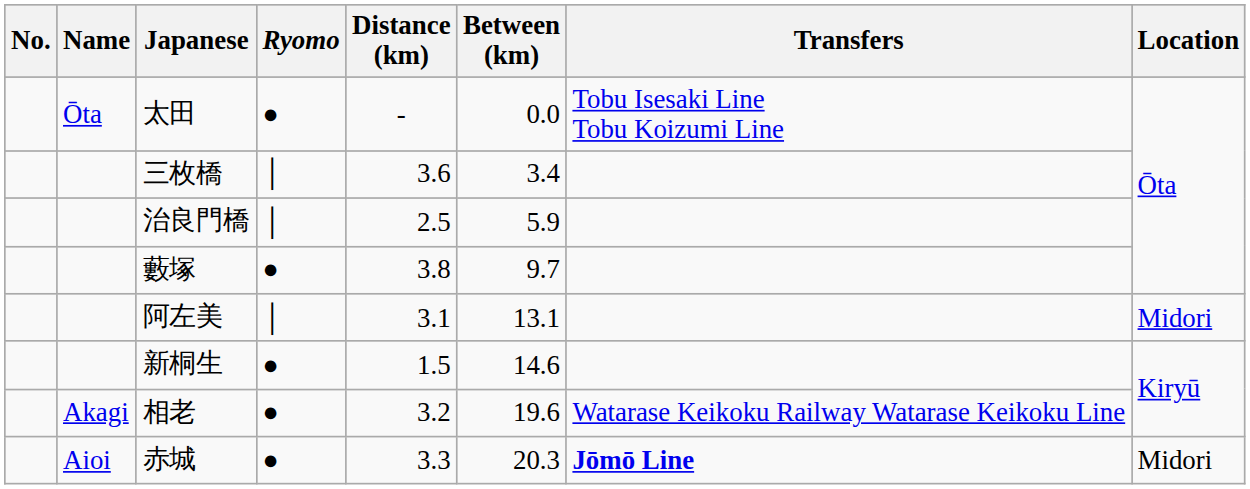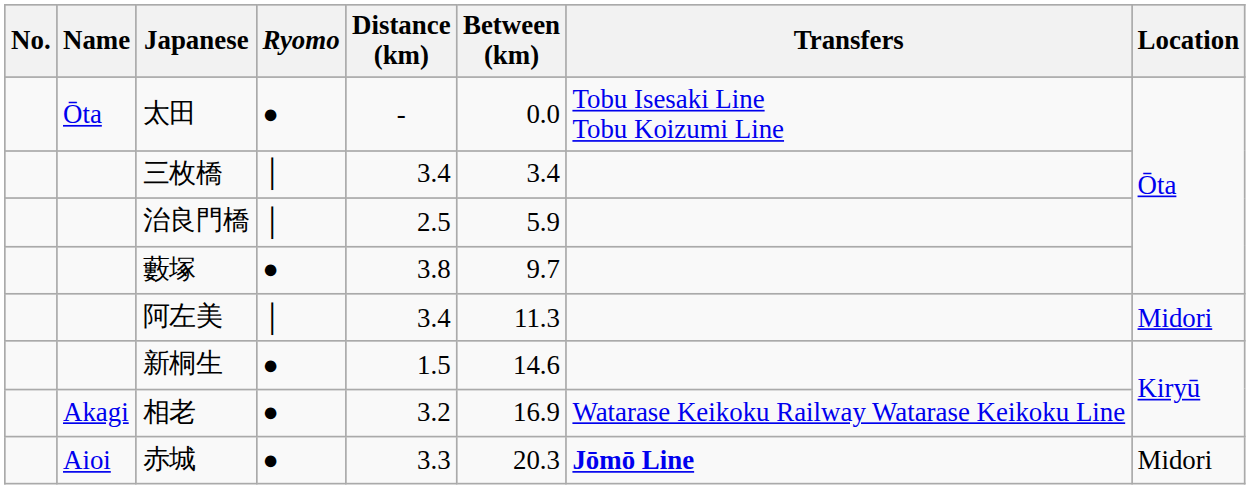 <table class="wikitable">
 <tr>
 <th>No.</th>
 <th>Name</th>
 <th>Japanese</th>
 <th><em>Ryomo</em></th>
 <th style="width:2.5em;">Distance (km)</th>
 <th style="width:2.5em;">Between (km)</th>
 <th>Transfers</th>
 <th>Location</th>
 </tr>
 <tr>
 <td style="text-align: left"></td>
 <td><a href='#'>Ōta</a></td>
 <td>太田</td>
 <td>●</td>
 <td style="text-align:center;">-</td>
 <td style="text-align:right;">0.0</td>
 <td> <a href='#'>Tobu Isesaki Line</a><br> <a href='#'>Tobu Koizumi Line</a></td>
 <td rowspan="4"><a href='#'>Ōta</a></td>
 </tr>
 <tr>
 <td style="text-align: left"></td>
 <td style="text-align:left;"></td>
 <td>三枚橋</td>
 <td>│</td>
-<td style="text-align:right;">3.6</td>
+<td style="text-align:right;">3.4</td>
 <td style="text-align:right;">3.4</td>
 <td> </td>
 </tr>
 <tr>
 <td style="text-align: left"></td>
 <td></td>
 <td>治良門橋</td>
 <td>│</td>
 <td style="text-align:right;">2.5</td>
 <td style="text-align:right;">5.9</td>
 <td> </td>
 </tr>
 <tr>
 <td style="text-align: left"></td>
 <td></td>
 <td>藪塚</td>
 <td>●</td>
 <td style="text-align:right;">3.8</td>
 <td style="text-align:right;">9.7</td>
 <td> </td>
 </tr>
 <tr>
 <td style="text-align: left"></td>
 <td></td>
 <td>阿左美</td>
 <td>│</td>
-<td style="text-align:right;">3.1</td>
-<td style="text-align:right;">13.1</td>
+<td style="text-align:right;">3.4</td>
+<td style="text-align:right;">11.3</td>
 <td> </td>
 <td style="white-space:nowrap;"><a href='#'>Midori</a></td>
 </tr>
 <tr>
 <td style="text-align: left"></td>
 <td></td>
 <td>新桐生</td>
 <td>●</td>
 <td style="text-align:right;">1.5</td>
 <td style="text-align:right;">14.6</td>
 <td> </td>
 <td rowspan="2"><a href='#'>Kiryū</a></td>
 </tr>
 <tr>
 <td style="text-align: left"></td>
 <td><a href='#'>Akagi</a></td>
 <td>相老</td>
 <td>●</td>
 <td style="text-align:right;">3.2</td>
-<td style="text-align:right;">19.6</td>
+<td style="text-align:right;">16.9</td>
 <td style="text-align:left;"><a href='#'>Watarase Keikoku Railway Watarase Keikoku Line</a></td>
 </tr>
 <tr>
 <td style="text-align: left"></td>
 <td><a href='#'>Aioi</a></td>
 <td>赤城</td>
 <td>●</td>
 <td style="text-align:right;">3.3</td>
 <td style="text-align:right;">20.3</td>
 <td style="text-align:left;"><strong><a href='#'>Jōmō Line</a></strong></td>
 <td style="text-align:left;">Midori</td>
 </tr>
 </table>
